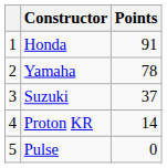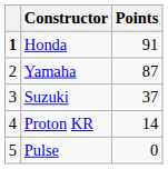 <table class="wikitable" style="font-size: 95%;">
 <tr>
 <th></th>
 <th>Constructor</th>
 <th>Points</th>
 </tr>
 <tr>
-<td align=center>1</td>
+<td align=center><strong>1</strong></td>
 <td> <a href='#'>Honda</a></td>
 <td align=right>91</td>
 </tr>
 <tr>
 <td align=center>2</td>
 <td> <a href='#'>Yamaha</a></td>
-<td align=right>78</td>
+<td align=right>87</td>
 </tr>
 <tr>
 <td align=center>3</td>
 <td> <a href='#'>Suzuki</a></td>
 <td align=right>37</td>
 </tr>
 <tr>
 <td align=center>4</td>
 <td> <a href='#'>Proton</a> <a href='#'>KR</a></td>
 <td align=right>14</td>
 </tr>
 <tr>
 <td align=center>5</td>
 <td> <a href='#'>Pulse</a></td>
 <td align=right>0</td>
 </tr>
 </table>
